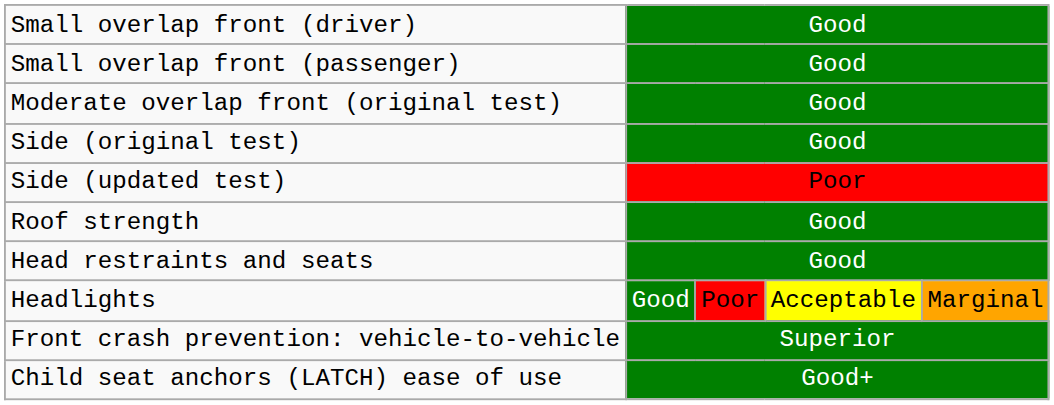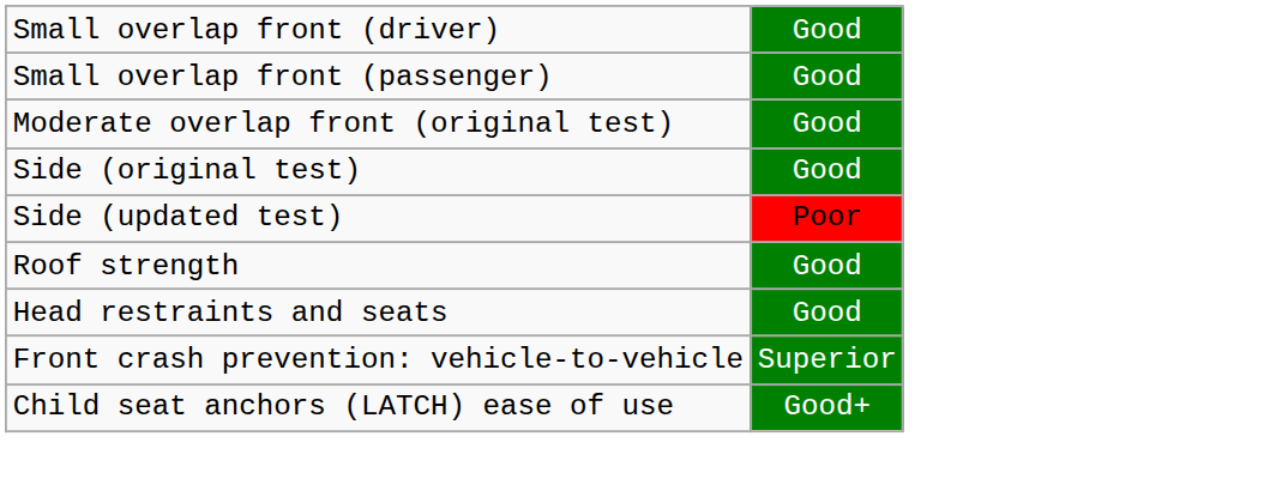 <table class="wikitable">
 <tr>
 <td>Small overlap front (driver)</td>
 <td colspan="4" style="text-align:center;color:white;background: green">Good</td>
 </tr>
 <tr>
 <td>Small overlap front (passenger)</td>
 <td colspan="4" style="text-align:center;color:white;background: green">Good</td>
 </tr>
 <tr>
 <td>Moderate overlap front (original test)</td>
 <td colspan="4" style="text-align:center;color:white;background: green">Good</td>
 </tr>
 <tr>
 <td>Side (original test)</td>
 <td colspan="4" style="text-align:center;color:white;background: green">Good</td>
 </tr>
 <tr>
 <td>Side (updated test)</td>
 <td colspan="4" style="text-align:center;color:black;background: red">Poor</td>
 </tr>
 <tr>
 <td>Roof strength</td>
 <td colspan="4" style="text-align:center;color:white;background: green">Good</td>
 </tr>
 <tr>
 <td>Head restraints and seats</td>
 <td colspan="4" style="text-align:center;color:white;background: green">Good</td>
 </tr>
 <tr>
-<td>Headlights</td>
-<td style="text-align:center;color:white;background: green">Good</td>
-<td style="text-align:center;color:black;background: red">Poor</td>
-<td style="text-align:center;color:black;background: yellow">Acceptable</td>
-<td style="text-align:center;color:black;background: orange">Marginal</td>
-</tr>
-<tr>
 <td>Front crash prevention: vehicle-to-vehicle</td>
 <td colspan="4" style="text-align:center;color:white;background: green">Superior</td>
 </tr>
 <tr>
 <td>Child seat anchors (LATCH) ease of use</td>
 <td colspan="4" style="text-align:center;color:white;background: green">Good+</td>
 </tr>
 </table>
